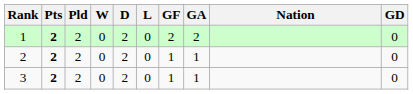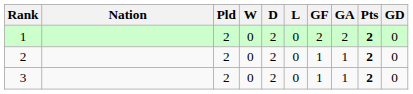 <table class="wikitable" style="text-align: center;">
 <tr>
 <th width=5>Rank</th>
-<th width=20>Pts</th>
+<th width=200>Nation</th>
 <th width=20>Pld</th>
 <th width=20>W</th>
 <th width=20>D</th>
 <th width=20>L</th>
 <th width=20>GF</th>
 <th width=20>GA</th>
-<th width=200>Nation</th>
+<th width=20>Pts</th>
 <th width=20>GD</th>
 </tr>
 <tr style="background:#ccffcc">
 <td>1</td>
-<td><strong>2</strong></td>
+<td align=left></td>
 <td>2</td>
 <td>0</td>
 <td>2</td>
 <td>0</td>
 <td>2</td>
 <td>2</td>
-<td align=left></td>
+<td><strong>2</strong></td>
 <td>0</td>
 </tr>
 <tr>
 <td>2</td>
-<td><strong>2</strong></td>
+<td align=left></td>
 <td>2</td>
 <td>0</td>
 <td>2</td>
 <td>0</td>
 <td>1</td>
 <td>1</td>
-<td align=left></td>
+<td><strong>2</strong></td>
 <td>0</td>
 </tr>
 <tr>
 <td>3</td>
-<td><strong>2</strong></td>
+<td align=left></td>
 <td>2</td>
 <td>0</td>
 <td>2</td>
 <td>0</td>
 <td>1</td>
 <td>1</td>
-<td align=left></td>
+<td><strong>2</strong></td>
 <td>0</td>
 </tr>
 </table>
